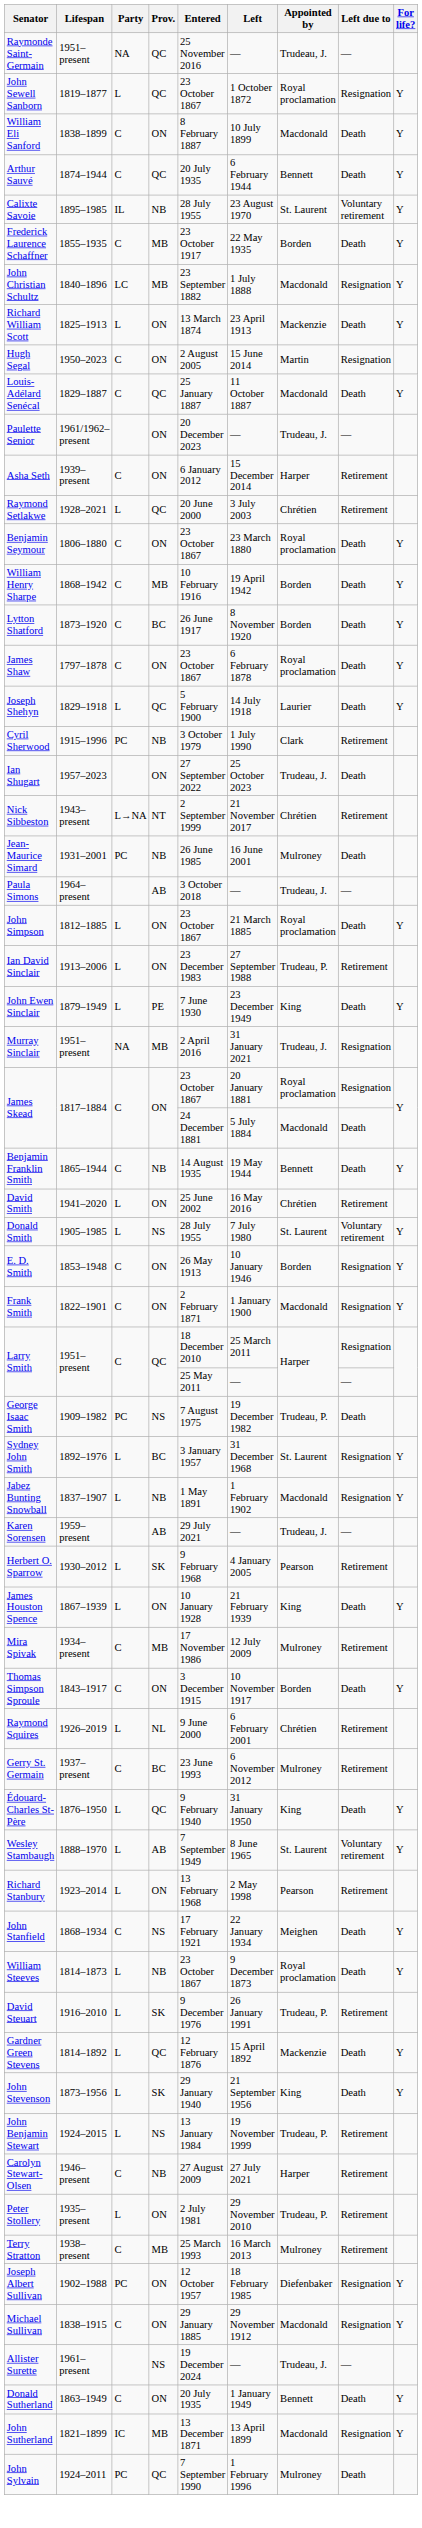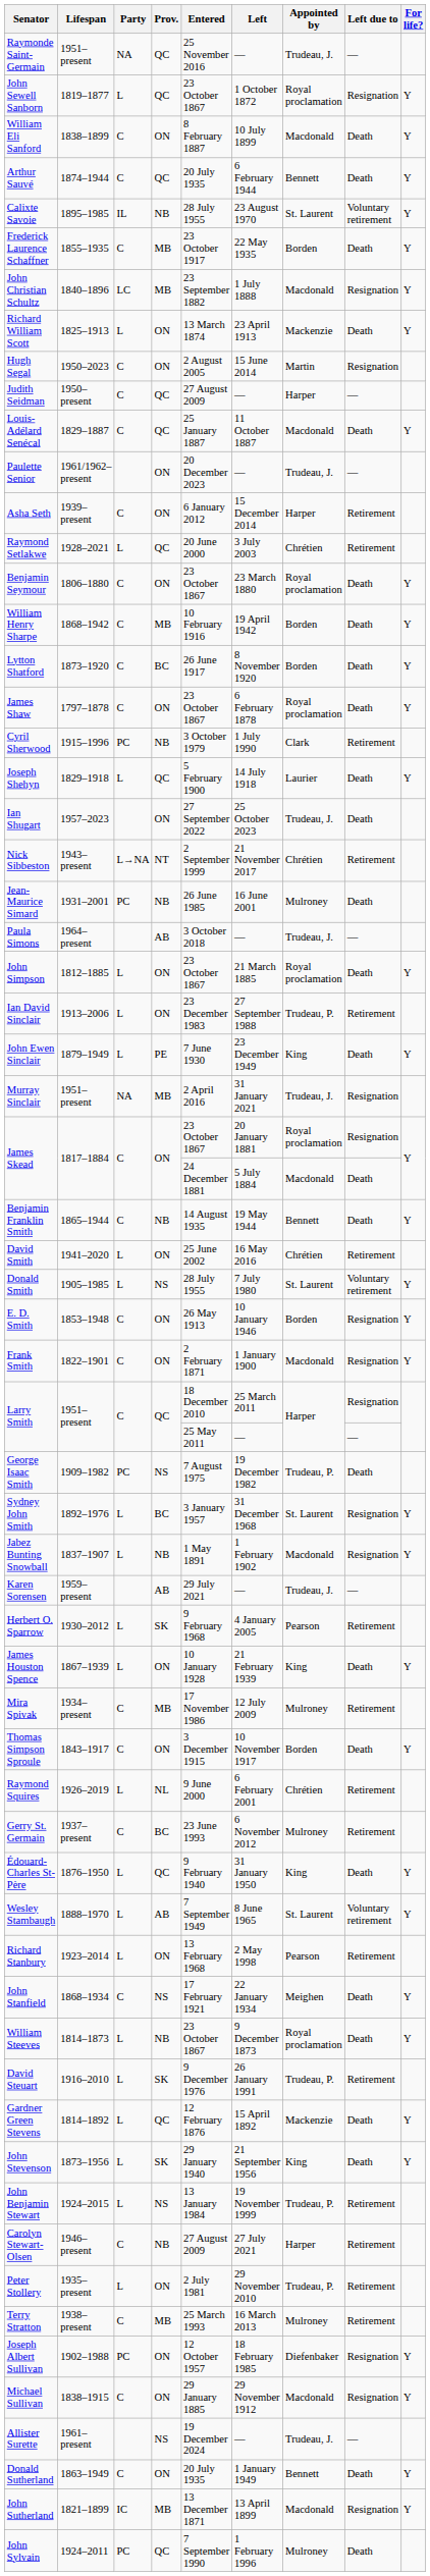 <table class="wikitable sortable">
 <tr>
 <th>Senator</th>
 <th>Lifespan</th>
 <th>Party</th>
 <th>Prov.</th>
 <th>Entered</th>
 <th>Left</th>
 <th>Appointed by</th>
 <th>Left due to</th>
 <th><a href='#'>For life?</a></th>
 </tr>
 <tr>
 <td><a href='#'>Raymonde Saint-Germain</a></td>
 <td>1951–present</td>
 <td>NA</td>
 <td>QC</td>
 <td>25 November 2016</td>
 <td>—</td>
 <td>Trudeau, J.</td>
 <td>—</td>
 <td></td>
 </tr>
 <tr>
 <td><a href='#'>John Sewell Sanborn</a></td>
 <td>1819–1877</td>
 <td>L</td>
 <td>QC</td>
 <td>23 October 1867</td>
 <td>1 October 1872</td>
 <td>Royal proclamation</td>
 <td>Resignation</td>
 <td>Y</td>
 </tr>
 <tr>
 <td><a href='#'>William Eli Sanford</a></td>
 <td>1838–1899</td>
 <td>C</td>
 <td>ON</td>
 <td>8 February 1887</td>
 <td>10 July 1899</td>
 <td>Macdonald</td>
 <td>Death</td>
 <td>Y</td>
 </tr>
 <tr>
 <td><a href='#'>Arthur Sauvé</a></td>
 <td>1874–1944</td>
 <td>C</td>
 <td>QC</td>
 <td>20 July 1935</td>
 <td>6 February 1944</td>
 <td>Bennett</td>
 <td>Death</td>
 <td>Y</td>
 </tr>
 <tr>
 <td><a href='#'>Calixte Savoie</a></td>
 <td>1895–1985</td>
 <td>IL</td>
 <td>NB</td>
 <td>28 July 1955</td>
 <td>23 August 1970</td>
 <td>St. Laurent</td>
 <td>Voluntary retirement</td>
 <td>Y</td>
 </tr>
 <tr>
 <td><a href='#'>Frederick Laurence Schaffner</a></td>
 <td>1855–1935</td>
 <td>C</td>
 <td>MB</td>
 <td>23 October 1917</td>
 <td>22 May 1935</td>
 <td>Borden</td>
 <td>Death</td>
 <td>Y</td>
 </tr>
 <tr>
 <td><a href='#'>John Christian Schultz</a></td>
 <td>1840–1896</td>
 <td>LC</td>
 <td>MB</td>
 <td>23 September 1882</td>
 <td>1 July 1888</td>
 <td>Macdonald</td>
 <td>Resignation</td>
 <td>Y</td>
 </tr>
 <tr>
 <td><a href='#'>Richard William Scott</a></td>
 <td>1825–1913</td>
 <td>L</td>
 <td>ON</td>
 <td>13 March 1874</td>
 <td>23 April 1913</td>
 <td>Mackenzie</td>
 <td>Death</td>
 <td>Y</td>
 </tr>
 <tr>
 <td><a href='#'>Hugh Segal</a></td>
 <td>1950–2023</td>
 <td>C</td>
 <td>ON</td>
 <td>2 August 2005</td>
 <td>15 June 2014</td>
 <td>Martin</td>
 <td>Resignation</td>
 <td></td>
 </tr>
 <tr>
+<td><a href='#'>Judith Seidman</a></td>
+<td>1950–present</td>
+<td>C</td>
+<td>QC</td>
+<td>27 August 2009</td>
+<td>—</td>
+<td>Harper</td>
+<td>—</td>
+<td></td>
+</tr>
+<tr>
 <td><a href='#'>Louis-Adélard Senécal</a></td>
 <td>1829–1887</td>
 <td>C</td>
 <td>QC</td>
 <td>25 January 1887</td>
 <td>11 October 1887</td>
 <td>Macdonald</td>
 <td>Death</td>
 <td>Y</td>
 </tr>
 <tr>
 <td><a href='#'>Paulette Senior</a></td>
 <td>1961/1962–present</td>
 <td></td>
 <td>ON</td>
 <td>20 December 2023</td>
 <td>—</td>
 <td>Trudeau, J.</td>
 <td>—</td>
 <td></td>
 </tr>
 <tr>
 <td><a href='#'>Asha Seth</a></td>
 <td>1939–present</td>
 <td>C</td>
 <td>ON</td>
 <td>6 January 2012</td>
 <td>15 December 2014</td>
 <td>Harper</td>
 <td>Retirement</td>
 <td></td>
 </tr>
 <tr>
 <td><a href='#'>Raymond Setlakwe</a></td>
 <td>1928–2021</td>
 <td>L</td>
 <td>QC</td>
 <td>20 June 2000</td>
 <td>3 July 2003</td>
 <td>Chrétien</td>
 <td>Retirement</td>
 <td></td>
 </tr>
 <tr>
 <td><a href='#'>Benjamin Seymour</a></td>
 <td>1806–1880</td>
 <td>C</td>
 <td>ON</td>
 <td>23 October 1867</td>
 <td>23 March 1880</td>
 <td>Royal proclamation</td>
 <td>Death</td>
 <td>Y</td>
 </tr>
 <tr>
 <td><a href='#'>William Henry Sharpe</a></td>
 <td>1868–1942</td>
 <td>C</td>
 <td>MB</td>
 <td>10 February 1916</td>
 <td>19 April 1942</td>
 <td>Borden</td>
 <td>Death</td>
 <td>Y</td>
 </tr>
 <tr>
 <td><a href='#'>Lytton Shatford</a></td>
 <td>1873–1920</td>
 <td>C</td>
 <td>BC</td>
 <td>26 June 1917</td>
 <td>8 November 1920</td>
 <td>Borden</td>
 <td>Death</td>
 <td>Y</td>
 </tr>
 <tr>
 <td><a href='#'>James Shaw</a></td>
 <td>1797–1878</td>
 <td>C</td>
 <td>ON</td>
 <td>23 October 1867</td>
 <td>6 February 1878</td>
 <td>Royal proclamation</td>
 <td>Death</td>
 <td>Y</td>
 </tr>
 <tr>
+<td><a href='#'>Cyril Sherwood</a></td>
+<td>1915–1996</td>
+<td>PC</td>
+<td>NB</td>
+<td>3 October 1979</td>
+<td>1 July 1990</td>
+<td>Clark</td>
+<td>Retirement</td>
+<td></td>
+</tr>
+<tr>
 <td><a href='#'>Joseph Shehyn</a></td>
 <td>1829–1918</td>
 <td>L</td>
 <td>QC</td>
 <td>5 February 1900</td>
 <td>14 July 1918</td>
 <td>Laurier</td>
 <td>Death</td>
 <td>Y</td>
-</tr>
-<tr>
-<td><a href='#'>Cyril Sherwood</a></td>
-<td>1915–1996</td>
-<td>PC</td>
-<td>NB</td>
-<td>3 October 1979</td>
-<td>1 July 1990</td>
-<td>Clark</td>
-<td>Retirement</td>
-<td></td>
 </tr>
 <tr>
 <td><a href='#'>Ian Shugart</a></td>
 <td>1957–2023</td>
 <td></td>
 <td>ON</td>
 <td>27 September 2022</td>
 <td>25 October 2023</td>
 <td>Trudeau, J.</td>
 <td>Death</td>
 <td></td>
 </tr>
 <tr>
 <td><a href='#'>Nick Sibbeston</a></td>
 <td>1943–present</td>
 <td>L→NA</td>
 <td>NT</td>
 <td>2 September 1999</td>
 <td>21 November 2017</td>
 <td>Chrétien</td>
 <td>Retirement</td>
 <td></td>
 </tr>
 <tr>
 <td><a href='#'>Jean-Maurice Simard</a></td>
 <td>1931–2001</td>
 <td>PC</td>
 <td>NB</td>
 <td>26 June 1985</td>
 <td>16 June 2001</td>
 <td>Mulroney</td>
 <td>Death</td>
 <td></td>
 </tr>
 <tr>
 <td><a href='#'>Paula Simons</a></td>
 <td>1964–present</td>
 <td></td>
 <td>AB</td>
 <td>3 October 2018</td>
 <td>—</td>
 <td>Trudeau, J.</td>
 <td>—</td>
 <td></td>
 </tr>
 <tr>
 <td><a href='#'>John Simpson</a></td>
 <td>1812–1885</td>
 <td>L</td>
 <td>ON</td>
 <td>23 October 1867</td>
 <td>21 March 1885</td>
 <td>Royal proclamation</td>
 <td>Death</td>
 <td>Y</td>
 </tr>
 <tr>
 <td><a href='#'>Ian David Sinclair</a></td>
 <td>1913–2006</td>
 <td>L</td>
 <td>ON</td>
 <td>23 December 1983</td>
 <td>27 September 1988</td>
 <td>Trudeau, P.</td>
 <td>Retirement</td>
 <td></td>
 </tr>
 <tr>
 <td><a href='#'>John Ewen Sinclair</a></td>
 <td>1879–1949</td>
 <td>L</td>
 <td>PE</td>
 <td>7 June 1930</td>
 <td>23 December 1949</td>
 <td>King</td>
 <td>Death</td>
 <td>Y</td>
 </tr>
 <tr>
 <td><a href='#'>Murray Sinclair</a></td>
 <td>1951–present</td>
 <td>NA</td>
 <td>MB</td>
 <td>2 April 2016</td>
 <td>31 January 2021</td>
 <td>Trudeau, J.</td>
 <td>Resignation</td>
 <td></td>
 </tr>
 <tr>
 <td rowspan="2"><a href='#'>James Skead</a></td>
 <td rowspan="2">1817–1884</td>
 <td rowspan="2">C</td>
 <td rowspan="2">ON</td>
 <td>23 October 1867</td>
 <td>20 January 1881</td>
 <td>Royal proclamation</td>
 <td>Resignation</td>
 <td rowspan="2">Y</td>
 </tr>
 <tr>
 <td>24 December 1881</td>
 <td>5 July 1884</td>
 <td>Macdonald</td>
 <td>Death</td>
 </tr>
 <tr>
 <td><a href='#'>Benjamin Franklin Smith</a></td>
 <td>1865–1944</td>
 <td>C</td>
 <td>NB</td>
 <td>14 August 1935</td>
 <td>19 May 1944</td>
 <td>Bennett</td>
 <td>Death</td>
 <td>Y</td>
 </tr>
 <tr>
 <td><a href='#'>David Smith</a></td>
 <td>1941–2020</td>
 <td>L</td>
 <td>ON</td>
 <td>25 June 2002</td>
 <td>16 May 2016</td>
 <td>Chrétien</td>
 <td>Retirement</td>
 <td></td>
 </tr>
 <tr>
 <td><a href='#'>Donald Smith</a></td>
 <td>1905–1985</td>
 <td>L</td>
 <td>NS</td>
 <td>28 July 1955</td>
 <td>7 July 1980</td>
 <td>St. Laurent</td>
 <td>Voluntary retirement</td>
 <td>Y</td>
 </tr>
 <tr>
 <td><a href='#'>E. D. Smith</a></td>
 <td>1853–1948</td>
 <td>C</td>
 <td>ON</td>
 <td>26 May 1913</td>
 <td>10 January 1946</td>
 <td>Borden</td>
 <td>Resignation</td>
 <td>Y</td>
 </tr>
 <tr>
 <td><a href='#'>Frank Smith</a></td>
 <td>1822–1901</td>
 <td>C</td>
 <td>ON</td>
 <td>2 February 1871</td>
 <td>1 January 1900</td>
 <td>Macdonald</td>
 <td>Resignation</td>
 <td>Y</td>
 </tr>
 <tr>
 <td rowspan="2"><a href='#'>Larry Smith</a></td>
 <td rowspan="2">1951–present</td>
 <td rowspan="2">C</td>
 <td rowspan="2">QC</td>
 <td>18 December 2010</td>
 <td>25 March 2011</td>
 <td rowspan="2">Harper</td>
 <td>Resignation</td>
 <td rowspan="2"></td>
 </tr>
 <tr>
 <td>25 May 2011</td>
 <td>—</td>
 <td>—</td>
 </tr>
 <tr>
 <td><a href='#'>George Isaac Smith</a></td>
 <td>1909–1982</td>
 <td>PC</td>
 <td>NS</td>
 <td>7 August 1975</td>
 <td>19 December 1982</td>
 <td>Trudeau, P.</td>
 <td>Death</td>
 <td></td>
 </tr>
 <tr>
 <td><a href='#'>Sydney John Smith</a></td>
 <td>1892–1976</td>
 <td>L</td>
 <td>BC</td>
 <td>3 January 1957</td>
 <td>31 December 1968</td>
 <td>St. Laurent</td>
 <td>Resignation</td>
 <td>Y</td>
 </tr>
 <tr>
 <td><a href='#'>Jabez Bunting Snowball</a></td>
 <td>1837–1907</td>
 <td>L</td>
 <td>NB</td>
 <td>1 May 1891</td>
 <td>1 February 1902</td>
 <td>Macdonald</td>
 <td>Resignation</td>
 <td>Y</td>
 </tr>
 <tr>
 <td><a href='#'>Karen Sorensen</a></td>
 <td>1959–present</td>
 <td></td>
 <td>AB</td>
 <td>29 July 2021</td>
 <td>—</td>
 <td>Trudeau, J.</td>
 <td>—</td>
 <td></td>
 </tr>
 <tr>
 <td><a href='#'>Herbert O. Sparrow</a></td>
 <td>1930–2012</td>
 <td>L</td>
 <td>SK</td>
 <td>9 February 1968</td>
 <td>4 January 2005</td>
 <td>Pearson</td>
 <td>Retirement</td>
 <td></td>
 </tr>
 <tr>
 <td><a href='#'>James Houston Spence</a></td>
 <td>1867–1939</td>
 <td>L</td>
 <td>ON</td>
 <td>10 January 1928</td>
 <td>21 February 1939</td>
 <td>King</td>
 <td>Death</td>
 <td>Y</td>
 </tr>
 <tr>
 <td><a href='#'>Mira Spivak</a></td>
 <td>1934–present</td>
 <td>C</td>
 <td>MB</td>
 <td>17 November 1986</td>
 <td>12 July 2009</td>
 <td>Mulroney</td>
 <td>Retirement</td>
 <td></td>
 </tr>
 <tr>
 <td><a href='#'>Thomas Simpson Sproule</a></td>
 <td>1843–1917</td>
 <td>C</td>
 <td>ON</td>
 <td>3 December 1915</td>
 <td>10 November 1917</td>
 <td>Borden</td>
 <td>Death</td>
 <td>Y</td>
 </tr>
 <tr>
 <td><a href='#'>Raymond Squires</a></td>
 <td>1926–2019</td>
 <td>L</td>
 <td>NL</td>
 <td>9 June 2000</td>
 <td>6 February 2001</td>
 <td>Chrétien</td>
 <td>Retirement</td>
 <td></td>
 </tr>
 <tr>
 <td><a href='#'>Gerry St. Germain</a></td>
 <td>1937–present</td>
 <td>C</td>
 <td>BC</td>
 <td>23 June 1993</td>
 <td>6 November 2012</td>
 <td>Mulroney</td>
 <td>Retirement</td>
 <td></td>
 </tr>
 <tr>
 <td><a href='#'>Édouard-Charles St-Père</a></td>
 <td>1876–1950</td>
 <td>L</td>
 <td>QC</td>
 <td>9 February 1940</td>
 <td>31 January 1950</td>
 <td>King</td>
 <td>Death</td>
 <td>Y</td>
 </tr>
 <tr>
 <td><a href='#'>Wesley Stambaugh</a></td>
 <td>1888–1970</td>
 <td>L</td>
 <td>AB</td>
 <td>7 September 1949</td>
 <td>8 June 1965</td>
 <td>St. Laurent</td>
 <td>Voluntary retirement</td>
 <td>Y</td>
 </tr>
 <tr>
 <td><a href='#'>Richard Stanbury</a></td>
 <td>1923–2014</td>
 <td>L</td>
 <td>ON</td>
 <td>13 February 1968</td>
 <td>2 May 1998</td>
 <td>Pearson</td>
 <td>Retirement</td>
 <td></td>
 </tr>
 <tr>
 <td><a href='#'>John Stanfield</a></td>
 <td>1868–1934</td>
 <td>C</td>
 <td>NS</td>
 <td>17 February 1921</td>
 <td>22 January 1934</td>
 <td>Meighen</td>
 <td>Death</td>
 <td>Y</td>
 </tr>
 <tr>
 <td><a href='#'>William Steeves</a></td>
 <td>1814–1873</td>
 <td>L</td>
 <td>NB</td>
 <td>23 October 1867</td>
 <td>9 December 1873</td>
 <td>Royal proclamation</td>
 <td>Death</td>
 <td>Y</td>
 </tr>
 <tr>
 <td><a href='#'>David Steuart</a></td>
 <td>1916–2010</td>
 <td>L</td>
 <td>SK</td>
 <td>9 December 1976</td>
 <td>26 January 1991</td>
 <td>Trudeau, P.</td>
 <td>Retirement</td>
 <td></td>
 </tr>
 <tr>
 <td><a href='#'>Gardner Green Stevens</a></td>
 <td>1814–1892</td>
 <td>L</td>
 <td>QC</td>
 <td>12 February 1876</td>
 <td>15 April 1892</td>
 <td>Mackenzie</td>
 <td>Death</td>
 <td>Y</td>
 </tr>
 <tr>
 <td><a href='#'>John Stevenson</a></td>
 <td>1873–1956</td>
 <td>L</td>
 <td>SK</td>
 <td>29 January 1940</td>
 <td>21 September 1956</td>
 <td>King</td>
 <td>Death</td>
 <td>Y</td>
 </tr>
 <tr>
 <td><a href='#'>John Benjamin Stewart</a></td>
 <td>1924–2015</td>
 <td>L</td>
 <td>NS</td>
 <td>13 January 1984</td>
 <td>19 November 1999</td>
 <td>Trudeau, P.</td>
 <td>Retirement</td>
 <td></td>
 </tr>
 <tr>
 <td><a href='#'>Carolyn Stewart-Olsen</a></td>
 <td>1946–present</td>
 <td>C</td>
 <td>NB</td>
 <td>27 August 2009</td>
 <td>27 July 2021</td>
 <td>Harper</td>
 <td>Retirement</td>
 <td></td>
 </tr>
 <tr>
 <td><a href='#'>Peter Stollery</a></td>
 <td>1935–present</td>
 <td>L</td>
 <td>ON</td>
 <td>2 July 1981</td>
 <td>29 November 2010</td>
 <td>Trudeau, P.</td>
 <td>Retirement</td>
 <td></td>
 </tr>
 <tr>
 <td><a href='#'>Terry Stratton</a></td>
 <td>1938–present</td>
 <td>C</td>
 <td>MB</td>
 <td>25 March 1993</td>
 <td>16 March 2013</td>
 <td>Mulroney</td>
 <td>Retirement</td>
 <td></td>
 </tr>
 <tr>
 <td><a href='#'>Joseph Albert Sullivan</a></td>
 <td>1902–1988</td>
 <td>PC</td>
 <td>ON</td>
 <td>12 October 1957</td>
 <td>18 February 1985</td>
 <td>Diefenbaker</td>
 <td>Resignation</td>
 <td>Y</td>
 </tr>
 <tr>
 <td><a href='#'>Michael Sullivan</a></td>
 <td>1838–1915</td>
 <td>C</td>
 <td>ON</td>
 <td>29 January 1885</td>
 <td>29 November 1912</td>
 <td>Macdonald</td>
 <td>Resignation</td>
 <td>Y</td>
 </tr>
 <tr>
 <td><a href='#'>Allister Surette</a></td>
 <td>1961–present</td>
 <td></td>
 <td>NS</td>
 <td>19 December 2024</td>
 <td>—</td>
 <td>Trudeau, J.</td>
 <td>—</td>
 <td></td>
 </tr>
 <tr>
 <td><a href='#'>Donald Sutherland</a></td>
 <td>1863–1949</td>
 <td>C</td>
 <td>ON</td>
 <td>20 July 1935</td>
 <td>1 January 1949</td>
 <td>Bennett</td>
 <td>Death</td>
 <td>Y</td>
 </tr>
 <tr>
 <td><a href='#'>John Sutherland</a></td>
 <td>1821–1899</td>
 <td>IC</td>
 <td>MB</td>
 <td>13 December 1871</td>
 <td>13 April 1899</td>
 <td>Macdonald</td>
 <td>Resignation</td>
 <td>Y</td>
 </tr>
 <tr>
 <td><a href='#'>John Sylvain</a></td>
 <td>1924–2011</td>
 <td>PC</td>
 <td>QC</td>
 <td>7 September 1990</td>
 <td>1 February 1996</td>
 <td>Mulroney</td>
 <td>Death</td>
 <td></td>
 </tr>
 </table>
